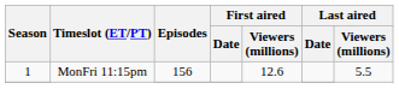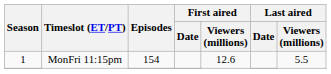 <table class="wikitable" style="text-align: center">
 <tr>
 <th scope="col" rowspan="2">Season</th>
 <th scope="col" rowspan="2">Timeslot (<a href='#'>ET</a>/<a href='#'>PT</a>)</th>
 <th scope="col" rowspan="2" colspan="1">Episodes</th>
 <th scope="col" colspan="2">First aired</th>
 <th scope="col" colspan="2">Last aired</th>
 </tr>
 <tr>
 <th scope="col">Date</th>
 <th scope="col">Viewers<br>(millions)</th>
 <th scope="col">Date</th>
 <th scope="col">Viewers<br>(millions)</th>
 </tr>
 <tr>
 <td rowspan="1">1</td>
 <td rowspan="2">MonFri 11:15pm</td>
-<td rowspan="1">156</td>
+<td rowspan="1">154</td>
 <td></td>
 <td rowspan="2">12.6</td>
 <td></td>
 <td rowspan="2">5.5</td>
 </tr>
 <tr>
 </tr>
 </table>
